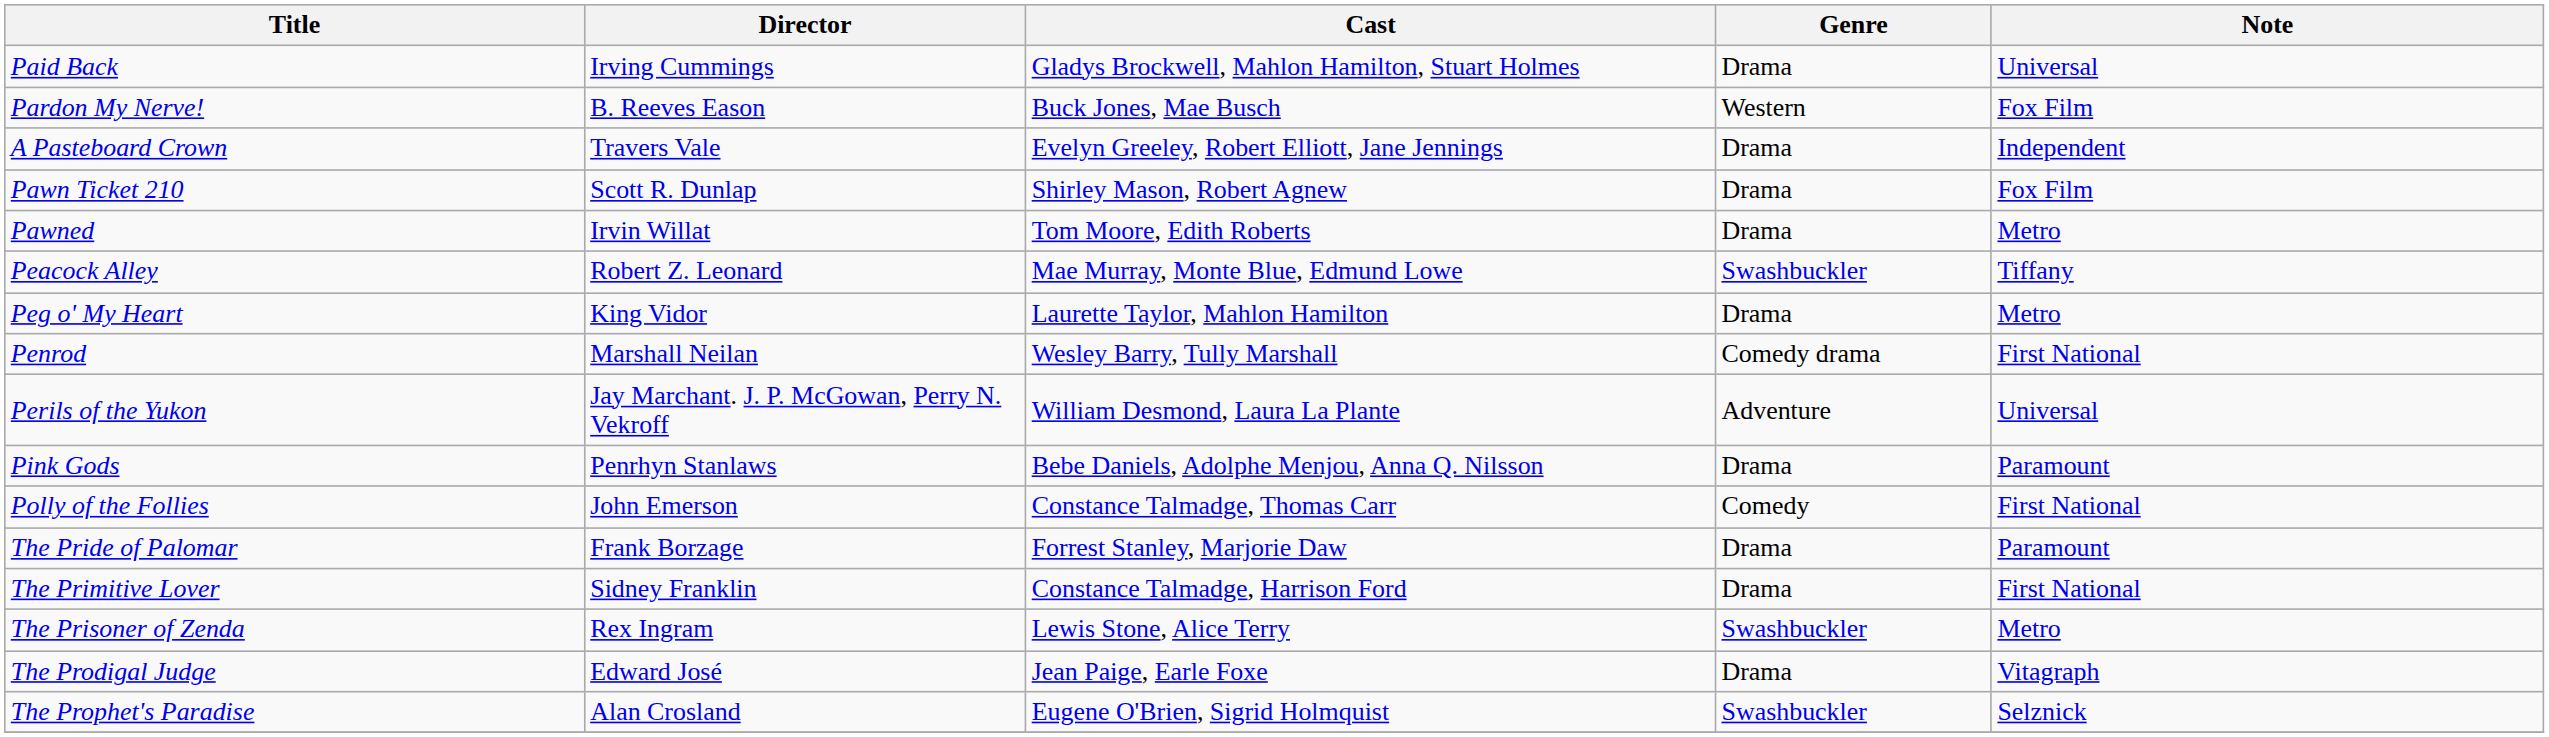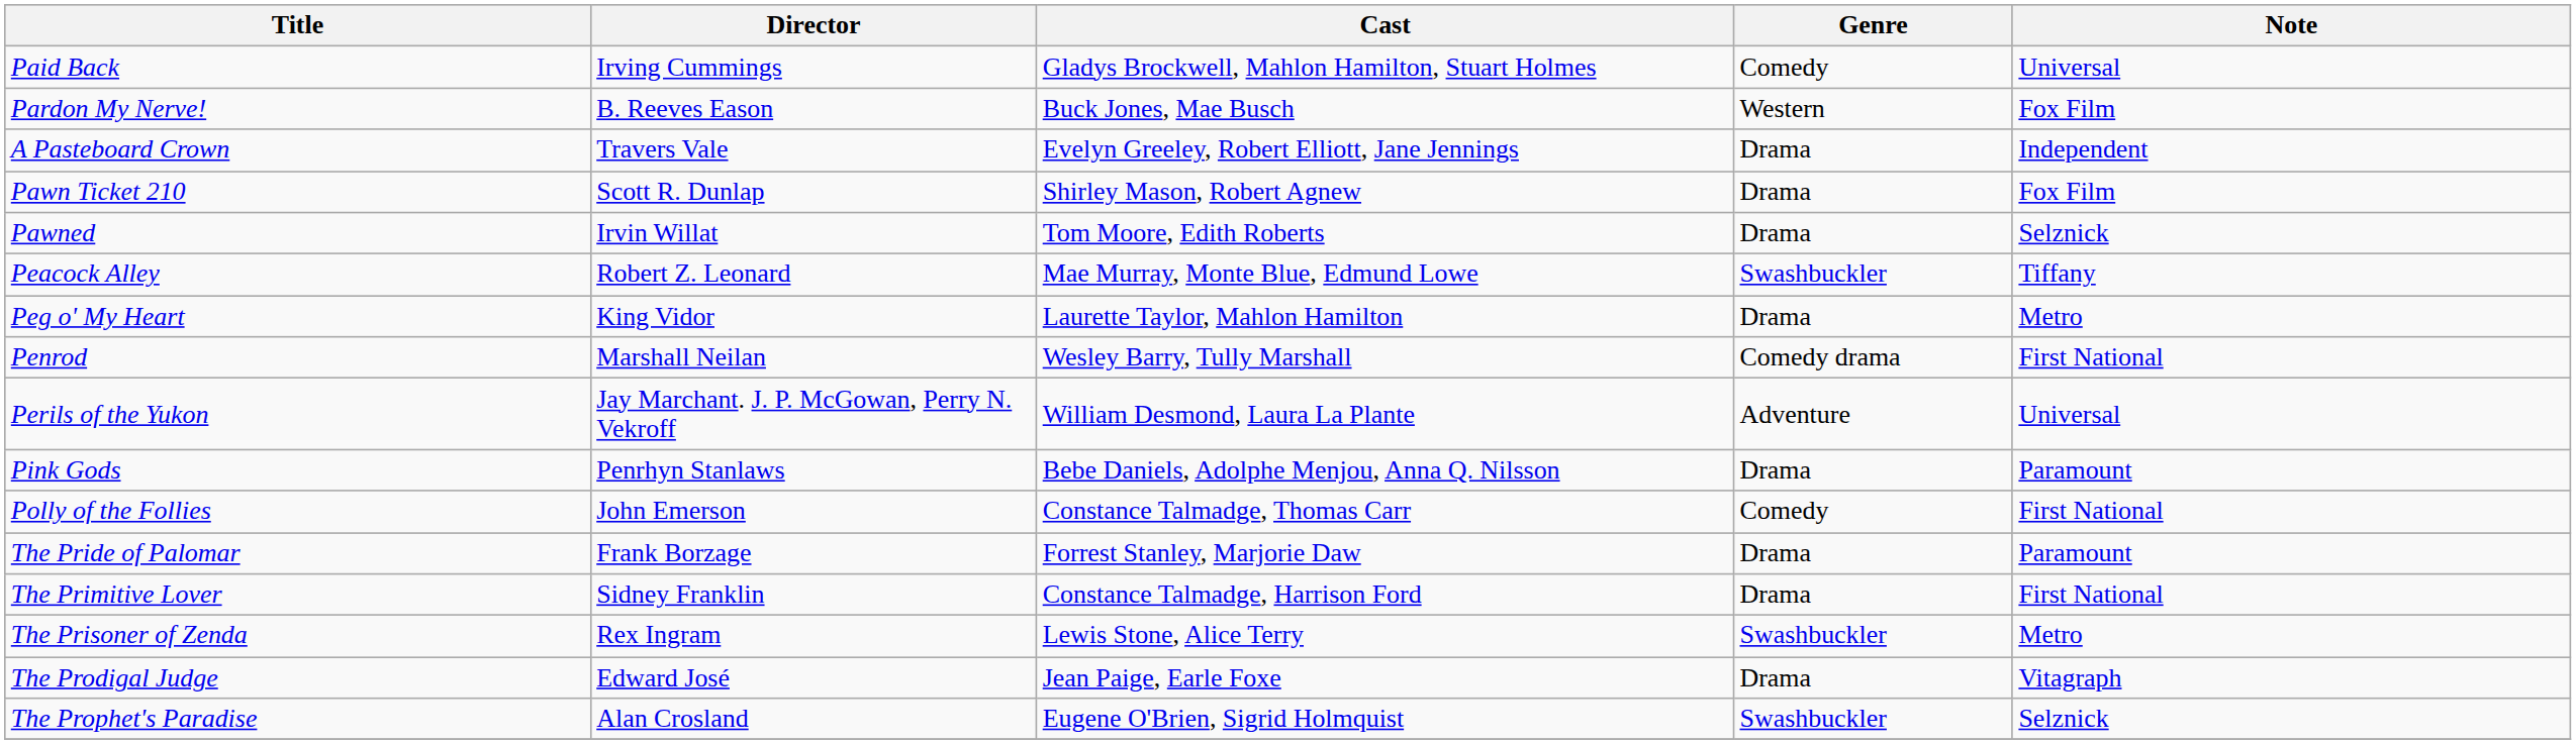 <table class="wikitable">
 <tr>
 <th style="width:21%;">Title</th>
 <th style="width:16%;">Director</th>
 <th style="width:25%;">Cast</th>
 <th style="width:10%;">Genre</th>
 <th style="width:20%;">Note</th>
 </tr>
 <tr>
 <td><em><a href='#'>Paid Back</a></em></td>
 <td><a href='#'>Irving Cummings</a></td>
 <td><a href='#'>Gladys Brockwell</a>, <a href='#'>Mahlon Hamilton</a>, <a href='#'>Stuart Holmes</a></td>
-<td>Drama</td>
+<td>Comedy</td>
 <td><a href='#'>Universal</a></td>
 </tr>
 <tr>
 <td><em><a href='#'>Pardon My Nerve!</a></em></td>
 <td><a href='#'>B. Reeves Eason</a></td>
 <td><a href='#'>Buck Jones</a>, <a href='#'>Mae Busch</a></td>
 <td>Western</td>
 <td><a href='#'>Fox Film</a></td>
 </tr>
 <tr>
 <td><em><a href='#'>A Pasteboard Crown</a></em></td>
 <td><a href='#'>Travers Vale</a></td>
 <td><a href='#'>Evelyn Greeley</a>, <a href='#'>Robert Elliott</a>, <a href='#'>Jane Jennings</a></td>
 <td>Drama</td>
 <td><a href='#'>Independent</a></td>
 </tr>
 <tr>
 <td><em><a href='#'>Pawn Ticket 210</a></em></td>
 <td><a href='#'>Scott R. Dunlap</a></td>
 <td><a href='#'>Shirley Mason</a>, <a href='#'>Robert Agnew</a></td>
 <td>Drama</td>
 <td><a href='#'>Fox Film</a></td>
 </tr>
 <tr>
 <td><em><a href='#'>Pawned</a></em></td>
 <td><a href='#'>Irvin Willat</a></td>
 <td><a href='#'>Tom Moore</a>, <a href='#'>Edith Roberts</a></td>
 <td>Drama</td>
-<td><a href='#'>Metro</a></td>
+<td><a href='#'>Selznick</a></td>
 </tr>
 <tr>
 <td><em><a href='#'>Peacock Alley</a></em></td>
 <td><a href='#'>Robert Z. Leonard</a></td>
 <td><a href='#'>Mae Murray</a>, <a href='#'>Monte Blue</a>, <a href='#'>Edmund Lowe</a></td>
 <td><a href='#'>Swashbuckler</a></td>
 <td><a href='#'>Tiffany</a></td>
 </tr>
 <tr>
 <td><em><a href='#'>Peg o' My Heart</a></em></td>
 <td><a href='#'>King Vidor</a></td>
 <td><a href='#'>Laurette Taylor</a>, <a href='#'>Mahlon Hamilton</a></td>
 <td>Drama</td>
 <td><a href='#'>Metro</a></td>
 </tr>
 <tr>
 <td><em><a href='#'>Penrod</a></em></td>
 <td><a href='#'>Marshall Neilan</a></td>
 <td><a href='#'>Wesley Barry</a>, <a href='#'>Tully Marshall</a></td>
 <td>Comedy drama</td>
 <td><a href='#'>First National</a></td>
 </tr>
 <tr>
 <td><em><a href='#'>Perils of the Yukon</a></em></td>
 <td><a href='#'>Jay Marchant</a>. <a href='#'>J. P. McGowan</a>, <a href='#'>Perry N. Vekroff</a></td>
 <td><a href='#'>William Desmond</a>, <a href='#'>Laura La Plante</a></td>
 <td>Adventure</td>
 <td><a href='#'>Universal</a></td>
 </tr>
 <tr>
 <td><em><a href='#'>Pink Gods</a></em></td>
 <td><a href='#'>Penrhyn Stanlaws</a></td>
 <td><a href='#'>Bebe Daniels</a>, <a href='#'>Adolphe Menjou</a>, <a href='#'>Anna Q. Nilsson</a></td>
 <td>Drama</td>
 <td><a href='#'>Paramount</a></td>
 </tr>
 <tr>
 <td><em><a href='#'>Polly of the Follies</a></em></td>
 <td><a href='#'>John Emerson</a></td>
 <td><a href='#'>Constance Talmadge</a>, <a href='#'>Thomas Carr</a></td>
 <td>Comedy</td>
 <td><a href='#'>First National</a></td>
 </tr>
 <tr>
 <td><em><a href='#'>The Pride of Palomar</a></em></td>
 <td><a href='#'>Frank Borzage</a></td>
 <td><a href='#'>Forrest Stanley</a>, <a href='#'>Marjorie Daw</a></td>
 <td>Drama</td>
 <td><a href='#'>Paramount</a></td>
 </tr>
 <tr>
 <td><em><a href='#'>The Primitive Lover</a></em></td>
 <td><a href='#'>Sidney Franklin</a></td>
 <td><a href='#'>Constance Talmadge</a>, <a href='#'>Harrison Ford</a></td>
 <td>Drama</td>
 <td><a href='#'>First National</a></td>
 </tr>
 <tr>
 <td><em><a href='#'>The Prisoner of Zenda</a></em></td>
 <td><a href='#'>Rex Ingram</a></td>
 <td><a href='#'>Lewis Stone</a>, <a href='#'>Alice Terry</a></td>
 <td><a href='#'>Swashbuckler</a></td>
 <td><a href='#'>Metro</a></td>
 </tr>
 <tr>
 <td><em><a href='#'>The Prodigal Judge</a></em></td>
 <td><a href='#'>Edward José</a></td>
 <td><a href='#'>Jean Paige</a>, <a href='#'>Earle Foxe</a></td>
 <td>Drama</td>
 <td><a href='#'>Vitagraph</a></td>
 </tr>
 <tr>
 <td><em><a href='#'>The Prophet's Paradise</a></em></td>
 <td><a href='#'>Alan Crosland</a></td>
 <td><a href='#'>Eugene O'Brien</a>, <a href='#'>Sigrid Holmquist</a></td>
 <td><a href='#'>Swashbuckler</a></td>
 <td><a href='#'>Selznick</a></td>
 </tr>
 <tr>
 </tr>
 </table>
